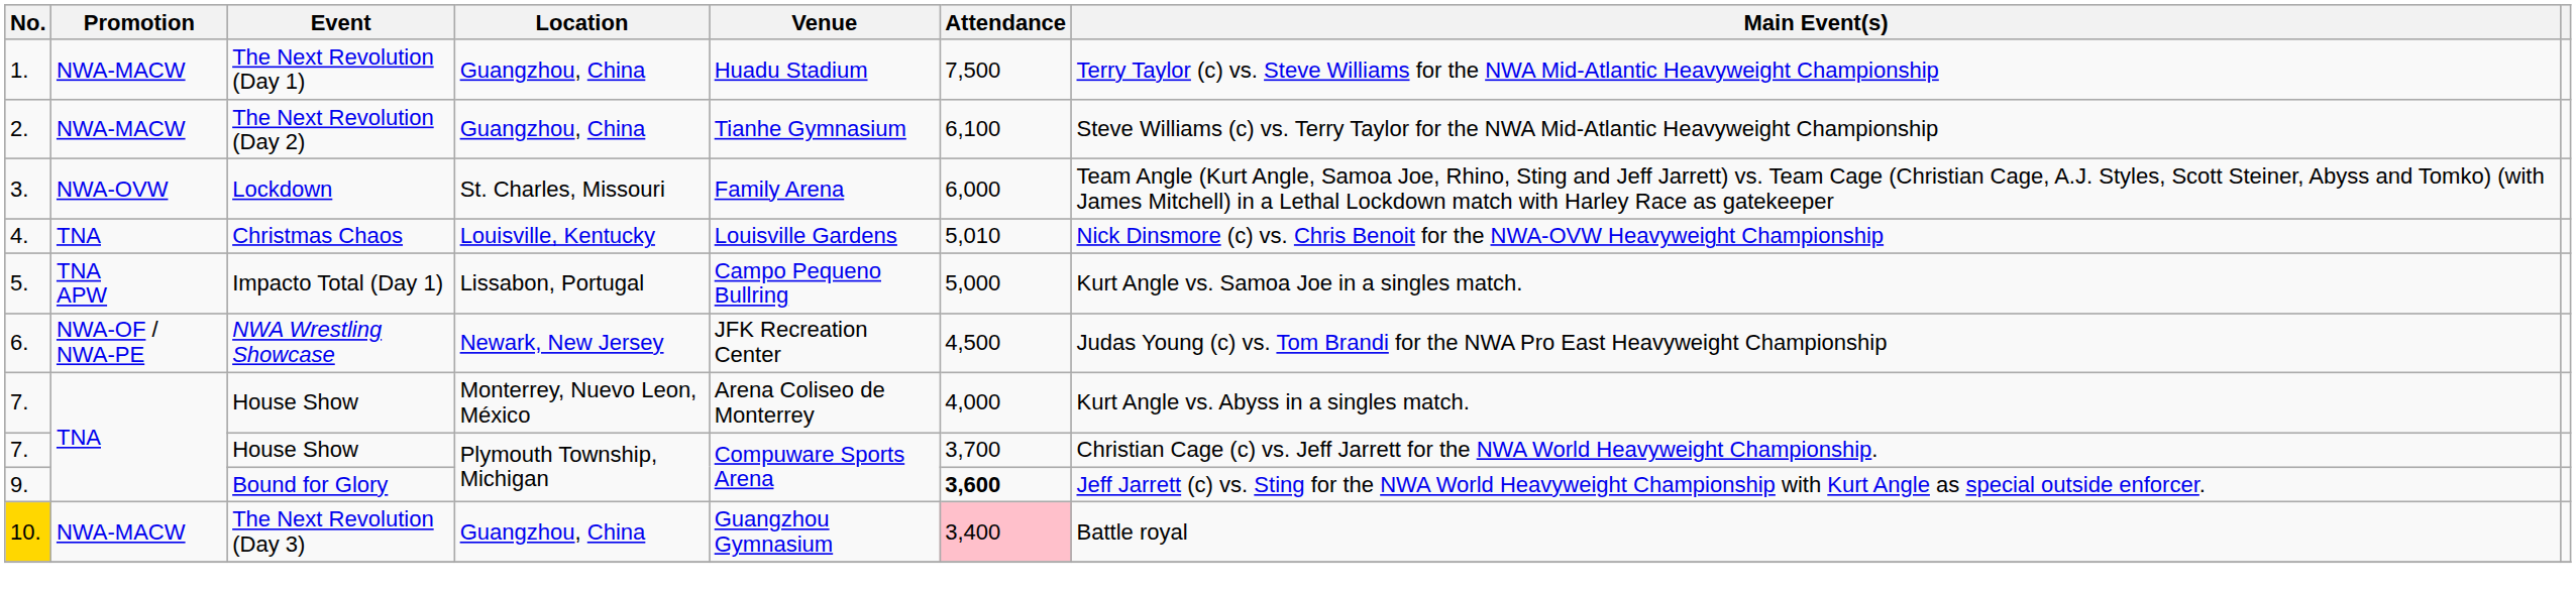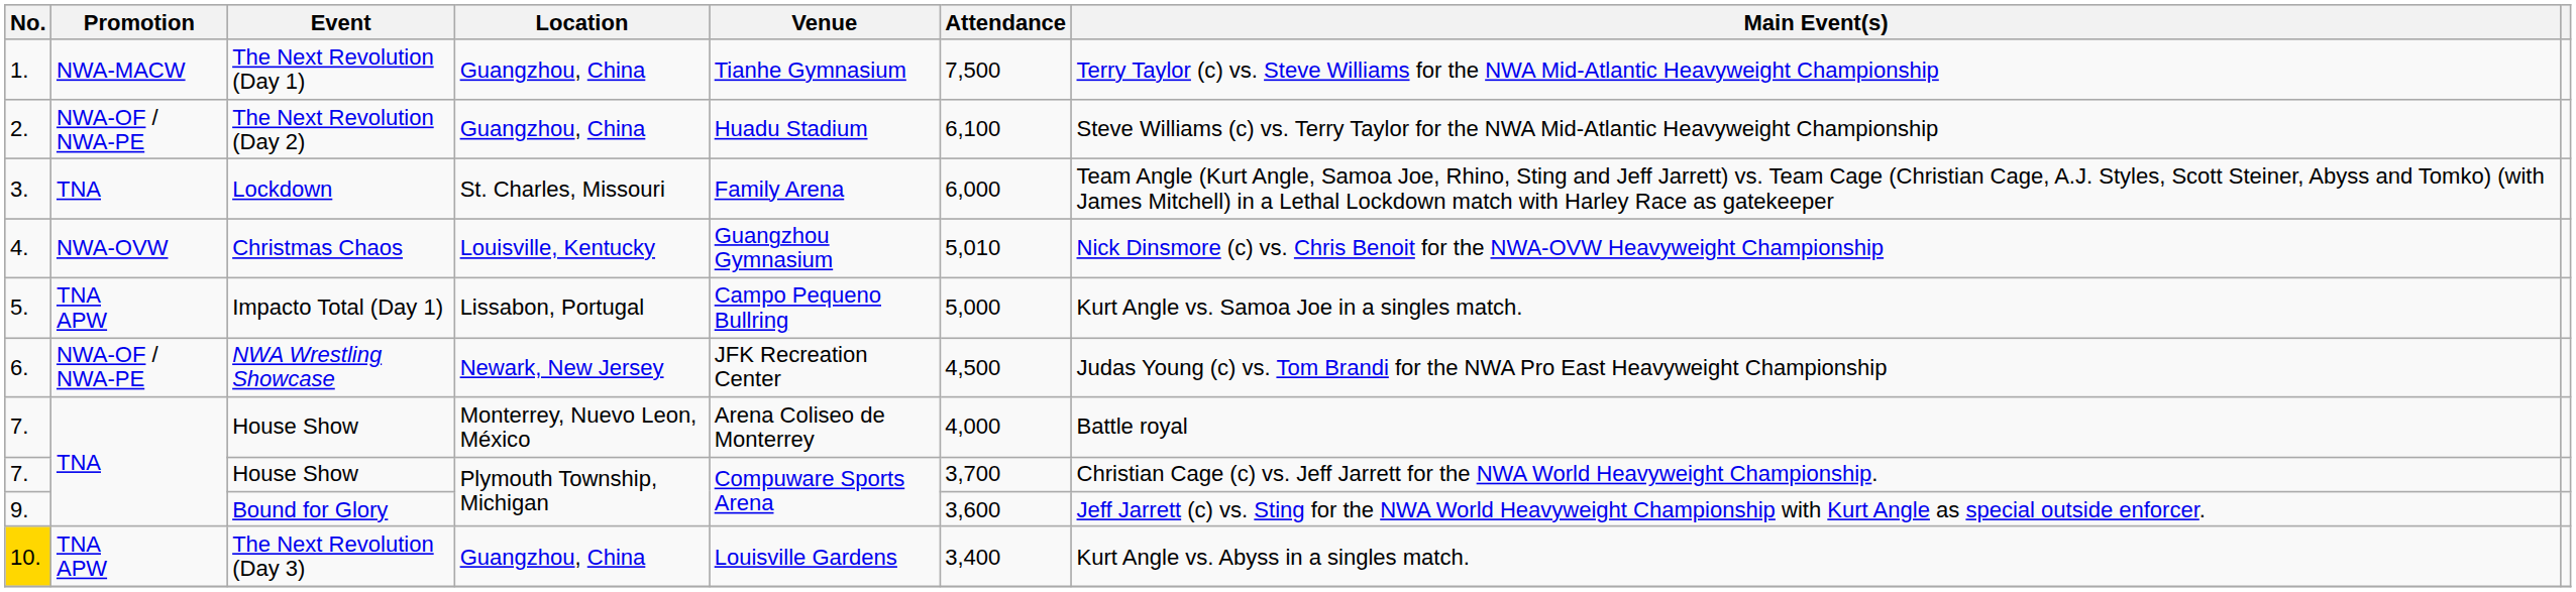 <table class="wikitable sortable" style="font-size:85%;">
 <tr>
 <th>No.</th>
 <th>Promotion</th>
 <th>Event</th>
 <th>Location</th>
 <th>Venue</th>
 <th>Attendance</th>
 <th class=unsortable>Main Event(s)</th>
 <th class=unsortable></th>
 </tr>
 <tr>
 <td>1.</td>
 <td><a href='#'>NWA-MACW</a></td>
 <td><a href='#'>The Next Revolution</a> (Day 1) <br> </td>
 <td><a href='#'>Guangzhou</a>, <a href='#'>China</a></td>
-<td><a href='#'>Huadu Stadium</a></td>
+<td><a href='#'>Tianhe Gymnasium</a></td>
 <td>7,500</td>
 <td><a href='#'>Terry Taylor</a> (c) vs. <a href='#'>Steve Williams</a> for the <a href='#'>NWA Mid-Atlantic Heavyweight Championship</a></td>
 <td></td>
 </tr>
 <tr>
 <td>2.</td>
-<td><a href='#'>NWA-MACW</a></td>
+<td><a href='#'>NWA-OF</a> / <a href='#'>NWA-PE</a></td>
 <td><a href='#'>The Next Revolution</a> (Day 2) <br> </td>
 <td><a href='#'>Guangzhou</a>, <a href='#'>China</a></td>
-<td><a href='#'>Tianhe Gymnasium</a></td>
+<td><a href='#'>Huadu Stadium</a></td>
 <td>6,100</td>
 <td>Steve Williams (c) vs. Terry Taylor for the NWA Mid-Atlantic Heavyweight Championship</td>
 <td></td>
 </tr>
 <tr>
 <td>3.</td>
-<td><a href='#'>NWA-OVW</a></td>
+<td><a href='#'>TNA</a></td>
 <td><a href='#'>Lockdown</a> <br> </td>
 <td>St. Charles, Missouri</td>
 <td><a href='#'>Family Arena</a></td>
 <td>6,000</td>
 <td>Team Angle (Kurt Angle, Samoa Joe, Rhino, Sting and Jeff Jarrett) vs. Team Cage (Christian Cage, A.J. Styles, Scott Steiner, Abyss and Tomko) (with James Mitchell) in a Lethal Lockdown match with Harley Race as gatekeeper</td>
 <td></td>
 </tr>
 <tr>
 <td>4.</td>
-<td><a href='#'>TNA</a></td>
+<td><a href='#'>NWA-OVW</a></td>
 <td><a href='#'>Christmas Chaos</a> <br> </td>
 <td><a href='#'>Louisville, Kentucky</a></td>
-<td><a href='#'>Louisville Gardens</a></td>
+<td><a href='#'>Guangzhou Gymnasium</a></td>
 <td>5,010</td>
 <td><a href='#'>Nick Dinsmore</a> (c) vs. <a href='#'>Chris Benoit</a> for the <a href='#'>NWA-OVW Heavyweight Championship</a></td>
 <td></td>
 </tr>
 <tr>
 <td>5.</td>
 <td><a href='#'>TNA</a> <br> <a href='#'>APW</a></td>
 <td>Impacto Total  (Day 1) <br> </td>
 <td>Lissabon, Portugal</td>
 <td><a href='#'>Campo Pequeno Bullring</a></td>
 <td>5,000</td>
 <td>Kurt Angle vs. Samoa Joe in a singles match.</td>
 <td></td>
 </tr>
 <tr>
 <td>6.</td>
 <td><a href='#'>NWA-OF</a> / <a href='#'>NWA-PE</a></td>
 <td><em><a href='#'>NWA Wrestling Showcase</a></em> <br> </td>
 <td><a href='#'>Newark, New Jersey</a></td>
 <td>JFK Recreation Center</td>
 <td>4,500</td>
 <td>Judas Young (c) vs. <a href='#'>Tom Brandi</a> for the NWA Pro East Heavyweight Championship</td>
 <td></td>
 </tr>
 <tr>
 <td>7.</td>
 <td rowspan=3><a href='#'>TNA</a></td>
 <td>House Show  <br> </td>
 <td>Monterrey, Nuevo Leon, México</td>
 <td>Arena Coliseo de Monterrey</td>
 <td>4,000</td>
-<td>Kurt Angle vs. Abyss in a singles match.</td>
+<td>Battle royal</td>
 <td></td>
 </tr>
 <tr>
 <td>7.</td>
 <td>House Show  <br> </td>
 <td rowspan=2>Plymouth Township, Michigan</td>
 <td rowspan=2><a href='#'>Compuware Sports Arena</a></td>
 <td>3,700</td>
 <td>Christian Cage (c) vs. Jeff Jarrett for the <a href='#'>NWA World Heavyweight Championship</a>.</td>
 <td></td>
 </tr>
 <tr>
 <td>9.</td>
 <td><a href='#'>Bound for Glory</a> <br> </td>
-<td><strong>3,600</strong></td>
+<td>3,600</td>
 <td><a href='#'>Jeff Jarrett</a> (c) vs. <a href='#'>Sting</a> for the <a href='#'>NWA World Heavyweight Championship</a> with <a href='#'>Kurt Angle</a> as <a href='#'>special outside enforcer</a>.</td>
 <td></td>
 </tr>
 <tr>
 <td style="background: gold;">10.</td>
-<td><a href='#'>NWA-MACW</a></td>
+<td><a href='#'>TNA</a> <br> <a href='#'>APW</a></td>
 <td><a href='#'>The Next Revolution</a> (Day 3) <br> </td>
 <td><a href='#'>Guangzhou</a>, <a href='#'>China</a></td>
-<td><a href='#'>Guangzhou Gymnasium</a></td>
-<td style="background: pink;">3,400</td>
-<td>Battle royal</td>
+<td><a href='#'>Louisville Gardens</a></td>
+<td>3,400</td>
+<td>Kurt Angle vs. Abyss in a singles match.</td>
 <td></td>
 </tr>
 <tr>
 </tr>
 </table>
